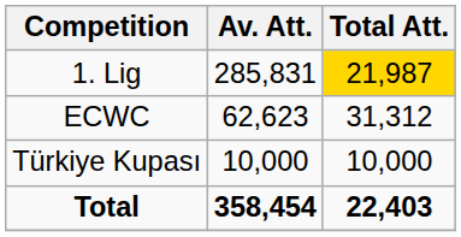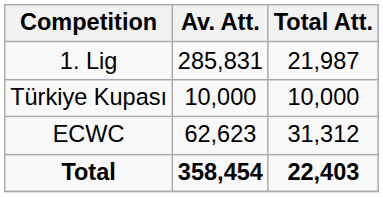 <table class="wikitable" style="text-align: center">
 <tr>
 <th>Competition</th>
 <th>Av. Att.</th>
 <th>Total Att.</th>
 </tr>
 <tr>
 <td>1. Lig</td>
 <td>285,831</td>
-<td style="background: gold;">21,987</td>
+<td>21,987</td>
+</tr>
+<tr>
+<td>Türkiye Kupası</td>
+<td>10,000</td>
+<td>10,000</td>
 </tr>
 <tr>
 <td>ECWC</td>
 <td>62,623</td>
 <td>31,312</td>
-</tr>
-<tr>
-<td>Türkiye Kupası</td>
-<td>10,000</td>
-<td>10,000</td>
 </tr>
 <tr>
 <td><strong>Total</strong></td>
 <td><strong> 358,454</strong></td>
 <td><strong>22,403</strong></td>
 </tr>
 <tr>
 </tr>
 </table>
